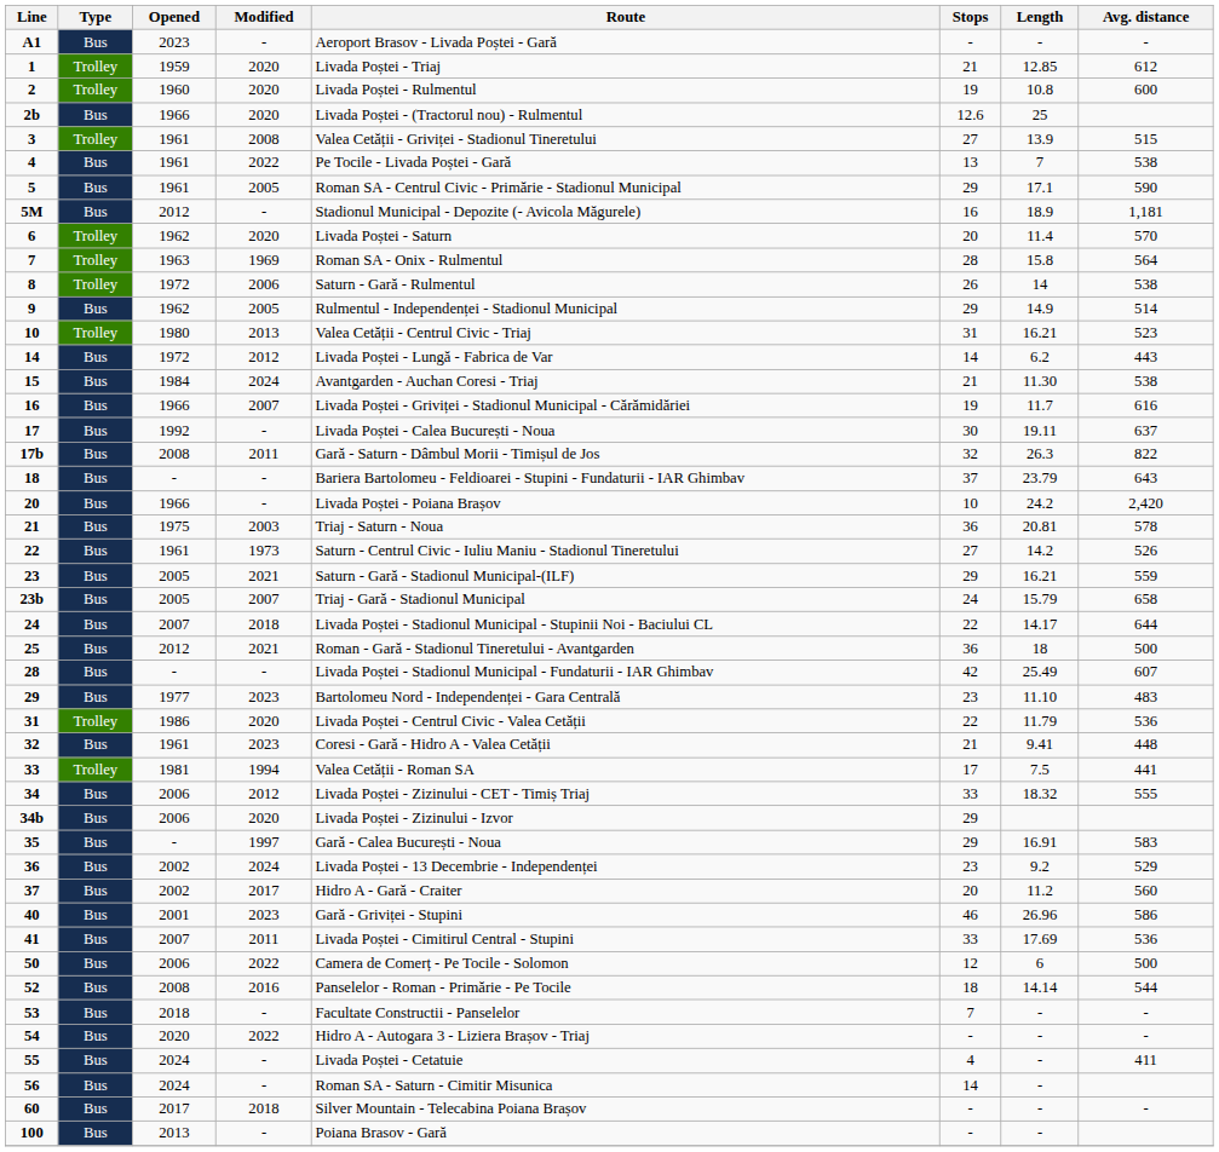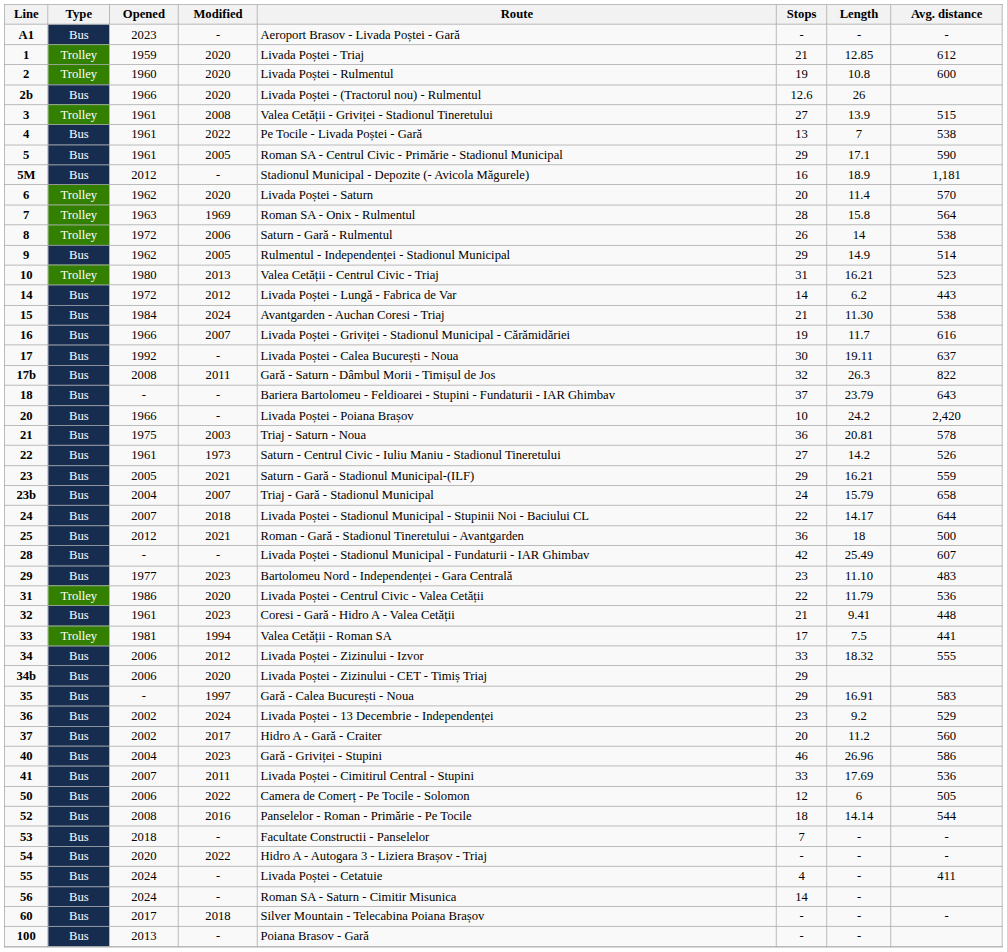 <table class="wikitable sortable" style="width: 100%; text-align: center">
 <tr>
 <th>Line</th>
 <th>Type</th>
 <th>Opened</th>
 <th>Modified</th>
 <th>Route</th>
 <th>Stops</th>
 <th>Length</th>
 <th>Avg. distance</th>
 </tr>
 <tr>
 <td style="font-weight:bold">A1</td>
 <td style="background: #162d50; color: white">Bus</td>
 <td>2023</td>
 <td>-</td>
 <td style="text-align: left">Aeroport Brasov - Livada Poștei - Gară</td>
 <td>-</td>
 <td>-</td>
 <td>-</td>
 </tr>
 <tr>
 <td style="font-weight:bold">1</td>
 <td style="background: #338000; color: white">Trolley</td>
 <td>1959</td>
 <td>2020</td>
 <td style="text-align: left">Livada Poștei - Triaj</td>
 <td>21</td>
 <td>12.85</td>
 <td>612</td>
 </tr>
 <tr>
 <td style="font-weight:bold">2</td>
 <td style="background: #338000; color: white">Trolley</td>
 <td>1960</td>
 <td>2020</td>
 <td style="text-align: left">Livada Poștei - Rulmentul</td>
 <td>19</td>
 <td>10.8</td>
 <td>600</td>
 </tr>
 <tr>
 <td style="font-weight:bold">2b</td>
 <td style="background: #162d50; color: white">Bus</td>
 <td>1966</td>
 <td>2020</td>
 <td style="text-align: left">Livada Poștei - (Tractorul nou) - Rulmentul</td>
 <td>12.6</td>
-<td>25</td>
+<td>26</td>
 <td></td>
 </tr>
 <tr>
 <td style="font-weight:bold">3</td>
 <td style="background: #338000; color: white">Trolley</td>
 <td>1961</td>
 <td>2008</td>
 <td style="text-align: left">Valea Cetății - Griviței - Stadionul Tineretului</td>
 <td>27</td>
 <td>13.9</td>
 <td>515</td>
 </tr>
 <tr>
 <td style="font-weight:bold">4</td>
 <td style="background: #162d50; color: white">Bus</td>
 <td>1961</td>
 <td>2022</td>
 <td style="text-align: left">Pe Tocile - Livada Poștei - Gară</td>
 <td>13</td>
 <td>7</td>
 <td>538</td>
 </tr>
 <tr>
 <td style="font-weight:bold">5</td>
 <td style="background: #162d50; color: white">Bus</td>
 <td>1961</td>
 <td>2005</td>
 <td style="text-align: left">Roman SA - Centrul Civic - Primărie - Stadionul Municipal</td>
 <td>29</td>
 <td>17.1</td>
 <td>590</td>
 </tr>
 <tr>
 <td style="font-weight:bold">5M</td>
 <td style="background: #162d50; color: white">Bus</td>
 <td>2012</td>
 <td>-</td>
 <td style="text-align: left">Stadionul Municipal - Depozite (- Avicola Măgurele)</td>
 <td>16</td>
 <td>18.9</td>
 <td>1,181</td>
 </tr>
 <tr>
 <td style="font-weight:bold">6</td>
 <td style="background: #338000; color: white">Trolley</td>
 <td>1962</td>
 <td>2020</td>
 <td style="text-align: left">Livada Poștei - Saturn</td>
 <td>20</td>
 <td>11.4</td>
 <td>570</td>
 </tr>
 <tr>
 <td style="font-weight:bold">7</td>
 <td style="background: #338000; color: white">Trolley</td>
 <td>1963</td>
 <td>1969</td>
 <td style="text-align: left">Roman SA - Onix - Rulmentul</td>
 <td>28</td>
 <td>15.8</td>
 <td>564</td>
 </tr>
 <tr>
 <td style="font-weight:bold">8</td>
 <td style="background: #338000; color: white">Trolley</td>
 <td>1972</td>
 <td>2006</td>
 <td style="text-align: left">Saturn - Gară - Rulmentul</td>
 <td>26</td>
 <td>14</td>
 <td>538</td>
 </tr>
 <tr>
 <td style="font-weight:bold">9</td>
 <td style="background: #162d50; color: white">Bus</td>
 <td>1962</td>
 <td>2005</td>
 <td style="text-align: left">Rulmentul - Independenței - Stadionul Municipal</td>
 <td>29</td>
 <td>14.9</td>
 <td>514</td>
 </tr>
 <tr>
 <td style="font-weight:bold">10</td>
 <td style="background: #338000; color: white">Trolley</td>
 <td>1980</td>
 <td>2013</td>
 <td style="text-align: left">Valea Cetății - Centrul Civic - Triaj</td>
 <td>31</td>
 <td>16.21</td>
 <td>523</td>
 </tr>
 <tr>
 <td style="font-weight:bold">14</td>
 <td style="background: #162d50; color: white">Bus</td>
 <td>1972</td>
 <td>2012</td>
 <td style="text-align: left">Livada Poștei - Lungă - Fabrica de Var</td>
 <td>14</td>
 <td>6.2</td>
 <td>443</td>
 </tr>
 <tr>
 <td style="font-weight:bold">15</td>
 <td style="background: #162d50; color: white">Bus</td>
 <td>1984</td>
 <td>2024</td>
 <td style="text-align: left">Avantgarden - Auchan Coresi - Triaj</td>
 <td>21</td>
 <td>11.30</td>
 <td>538</td>
 </tr>
 <tr>
 <td style="font-weight:bold">16</td>
 <td style="background: #162d50; color: white">Bus</td>
 <td>1966</td>
 <td>2007</td>
 <td style="text-align: left">Livada Poștei - Griviței - Stadionul Municipal - Cărămidăriei</td>
 <td>19</td>
 <td>11.7</td>
 <td>616</td>
 </tr>
 <tr>
 <td style="font-weight:bold">17</td>
 <td style="background: #162d50; color: white">Bus</td>
 <td>1992</td>
 <td>-</td>
 <td style="text-align: left">Livada Poștei - Calea București - Noua</td>
 <td>30</td>
 <td>19.11</td>
 <td>637</td>
 </tr>
 <tr>
 <td style="font-weight:bold">17b</td>
 <td style="background: #162d50; color: white">Bus</td>
 <td>2008</td>
 <td>2011</td>
 <td style="text-align: left">Gară - Saturn - Dâmbul Morii - Timișul de Jos</td>
 <td>32</td>
 <td>26.3</td>
 <td>822</td>
 </tr>
 <tr>
 <td style="font-weight:bold">18</td>
 <td style="background: #162d50; color: white">Bus</td>
 <td>-</td>
 <td>-</td>
 <td style="text-align: left">Bariera Bartolomeu - Feldioarei - Stupini - Fundaturii - IAR Ghimbav</td>
 <td>37</td>
 <td>23.79</td>
 <td>643</td>
 </tr>
 <tr>
 <td style="font-weight:bold">20</td>
 <td style="background: #162d50; color: white">Bus</td>
 <td>1966</td>
 <td>-</td>
 <td style="text-align: left">Livada Poștei - Poiana Brașov</td>
 <td>10</td>
 <td>24.2</td>
 <td>2,420</td>
 </tr>
 <tr>
 <td style="font-weight:bold">21</td>
 <td style="background: #162d50; color: white">Bus</td>
 <td>1975</td>
 <td>2003</td>
 <td style="text-align: left">Triaj - Saturn - Noua</td>
 <td>36</td>
 <td>20.81</td>
 <td>578</td>
 </tr>
 <tr>
 <td style="font-weight:bold">22</td>
 <td style="background: #162d50; color: white">Bus</td>
 <td>1961</td>
 <td>1973</td>
 <td style="text-align: left">Saturn - Centrul Civic - Iuliu Maniu - Stadionul Tineretului</td>
 <td>27</td>
 <td>14.2</td>
 <td>526</td>
 </tr>
 <tr>
 <td style="font-weight:bold">23</td>
 <td style="background: #162d50; color: white">Bus</td>
 <td>2005</td>
 <td>2021</td>
 <td style="text-align: left">Saturn - Gară - Stadionul Municipal-(ILF)</td>
 <td>29</td>
 <td>16.21</td>
 <td>559</td>
 </tr>
 <tr>
 <td style="font-weight:bold">23b</td>
 <td style="background: #162d50; color: white">Bus</td>
-<td>2005</td>
+<td>2004</td>
 <td>2007</td>
 <td style="text-align: left">Triaj - Gară - Stadionul Municipal</td>
 <td>24</td>
 <td>15.79</td>
 <td>658</td>
 </tr>
 <tr>
 <td style="font-weight:bold">24</td>
 <td style="background: #162d50; color: white">Bus</td>
 <td>2007</td>
 <td>2018</td>
 <td style="text-align: left">Livada Poștei - Stadionul Municipal - Stupinii Noi - Baciului CL</td>
 <td>22</td>
 <td>14.17</td>
 <td>644</td>
 </tr>
 <tr>
 <td style="font-weight:bold">25</td>
 <td style="background: #162d50; color: white">Bus</td>
 <td>2012</td>
 <td>2021</td>
 <td style="text-align: left">Roman - Gară - Stadionul Tineretului - Avantgarden</td>
 <td>36</td>
 <td>18</td>
 <td>500</td>
 </tr>
 <tr>
 <td style="font-weight:bold">28</td>
 <td style="background: #162d50; color: white">Bus</td>
 <td>-</td>
 <td>-</td>
 <td style="text-align: left">Livada Poștei - Stadionul Municipal - Fundaturii - IAR Ghimbav</td>
 <td>42</td>
 <td>25.49</td>
 <td>607</td>
 </tr>
 <tr>
 <td style="font-weight:bold">29</td>
 <td style="background: #162d50; color: white">Bus</td>
 <td>1977</td>
 <td>2023</td>
 <td style="text-align: left">Bartolomeu Nord - Independenței - Gara Centrală</td>
 <td>23</td>
 <td>11.10</td>
 <td>483</td>
 </tr>
 <tr>
 <td style="font-weight:bold">31</td>
 <td style="background: #338000; color: white">Trolley</td>
 <td>1986</td>
 <td>2020</td>
 <td style="text-align: left">Livada Poștei - Centrul Civic - Valea Cetății</td>
 <td>22</td>
 <td>11.79</td>
 <td>536</td>
 </tr>
 <tr>
 <td style="font-weight:bold">32</td>
 <td style="background: #162d50; color: white">Bus</td>
 <td>1961</td>
 <td>2023</td>
 <td style="text-align: left">Coresi - Gară - Hidro A - Valea Cetății</td>
 <td>21</td>
 <td>9.41</td>
 <td>448</td>
 </tr>
 <tr>
 <td style="font-weight:bold">33</td>
 <td style="background: #338000; color: white">Trolley</td>
 <td>1981</td>
 <td>1994</td>
 <td style="text-align: left">Valea Cetății - Roman SA</td>
 <td>17</td>
 <td>7.5</td>
 <td>441</td>
 </tr>
 <tr>
 <td style="font-weight:bold">34</td>
 <td style="background: #162d50; color: white">Bus</td>
 <td>2006</td>
 <td>2012</td>
-<td style="text-align: left">Livada Poștei - Zizinului - CET - Timiș Triaj</td>
+<td style="text-align: left">Livada Poștei - Zizinului - Izvor</td>
 <td>33</td>
 <td>18.32</td>
 <td>555</td>
 </tr>
 <tr>
 <td style="font-weight:bold">34b</td>
 <td style="background: #162d50; color: white">Bus</td>
 <td>2006</td>
 <td>2020</td>
-<td style="text-align: left">Livada Poștei - Zizinului - Izvor</td>
+<td style="text-align: left">Livada Poștei - Zizinului - CET - Timiș Triaj</td>
 <td>29</td>
 <td></td>
 <td></td>
 </tr>
 <tr>
 <td style="font-weight:bold">35</td>
 <td style="background: #162d50; color: white">Bus</td>
 <td>-</td>
 <td>1997</td>
 <td style="text-align: left">Gară - Calea București - Noua</td>
 <td>29</td>
 <td>16.91</td>
 <td>583</td>
 </tr>
 <tr>
 <td style="font-weight:bold">36</td>
 <td style="background: #162d50; color: white">Bus</td>
 <td>2002</td>
 <td>2024</td>
 <td style="text-align: left">Livada Poștei - 13 Decembrie - Independenței</td>
 <td>23</td>
 <td>9.2</td>
 <td>529</td>
 </tr>
 <tr>
 <td style="font-weight:bold">37</td>
 <td style="background: #162d50; color: white">Bus</td>
 <td>2002</td>
 <td>2017</td>
 <td style="text-align: left">Hidro A - Gară - Craiter</td>
 <td>20</td>
 <td>11.2</td>
 <td>560</td>
 </tr>
 <tr>
 <td style="font-weight:bold">40</td>
 <td style="background: #162d50; color: white">Bus</td>
-<td>2001</td>
+<td>2004</td>
 <td>2023</td>
 <td style="text-align: left">Gară - Griviței - Stupini</td>
 <td>46</td>
 <td>26.96</td>
 <td>586</td>
 </tr>
 <tr>
 <td style="font-weight:bold">41</td>
 <td style="background: #162d50; color: white">Bus</td>
 <td>2007</td>
 <td>2011</td>
 <td style="text-align: left">Livada Poștei - Cimitirul Central - Stupini</td>
 <td>33</td>
 <td>17.69</td>
 <td>536</td>
 </tr>
 <tr>
 <td style="font-weight:bold">50</td>
 <td style="background: #162d50; color: white">Bus</td>
 <td>2006</td>
 <td>2022</td>
 <td style="text-align: left">Camera de Comerț - Pe Tocile - Solomon</td>
 <td>12</td>
 <td>6</td>
-<td>500</td>
+<td>505</td>
 </tr>
 <tr>
 <td style="font-weight:bold">52</td>
 <td style="background: #162d50; color: white">Bus</td>
 <td>2008</td>
 <td>2016</td>
 <td style="text-align: left">Panselelor - Roman - Primărie - Pe Tocile</td>
 <td>18</td>
 <td>14.14</td>
 <td>544</td>
 </tr>
 <tr>
 <td style="font-weight:bold">53</td>
 <td style="background: #162d50; color: white">Bus</td>
 <td>2018</td>
 <td>-</td>
 <td style="text-align: left">Facultate Constructii - Panselelor</td>
 <td>7</td>
 <td>-</td>
 <td>-</td>
 </tr>
 <tr>
 <td style="font-weight:bold">54</td>
 <td style="background: #162d50; color: white">Bus</td>
 <td>2020</td>
 <td>2022</td>
 <td style="text-align: left">Hidro A - Autogara 3 - Liziera Brașov - Triaj</td>
 <td>-</td>
 <td>-</td>
 <td>-</td>
 </tr>
 <tr>
 <td style="font-weight:bold">55</td>
 <td style="background: #162d50; color: white">Bus</td>
 <td>2024</td>
 <td>-</td>
 <td style="text-align: left">Livada Poștei - Cetatuie</td>
 <td>4</td>
 <td>-</td>
 <td>411</td>
 </tr>
 <tr>
 <td style="font-weight:bold">56</td>
 <td style="background: #162d50; color: white">Bus</td>
 <td>2024</td>
 <td>-</td>
 <td style="text-align: left">Roman SA - Saturn - Cimitir Misunica</td>
 <td>14</td>
 <td>-</td>
 <td></td>
 </tr>
 <tr>
 <td style="font-weight:bold">60</td>
 <td style="background: #162d50; color: white">Bus</td>
 <td>2017</td>
 <td>2018</td>
 <td style="text-align: left">Silver Mountain - Telecabina Poiana Brașov</td>
 <td>-</td>
 <td>-</td>
 <td>-</td>
 </tr>
 <tr>
 <td style="font-weight:bold">100</td>
 <td style="background: #162d50; color: white">Bus</td>
 <td>2013</td>
 <td>-</td>
 <td style="text-align: left">Poiana Brasov - Gară</td>
 <td>-</td>
 <td>-</td>
 <td></td>
 </tr>
 <tr>
 </tr>
 </table>
